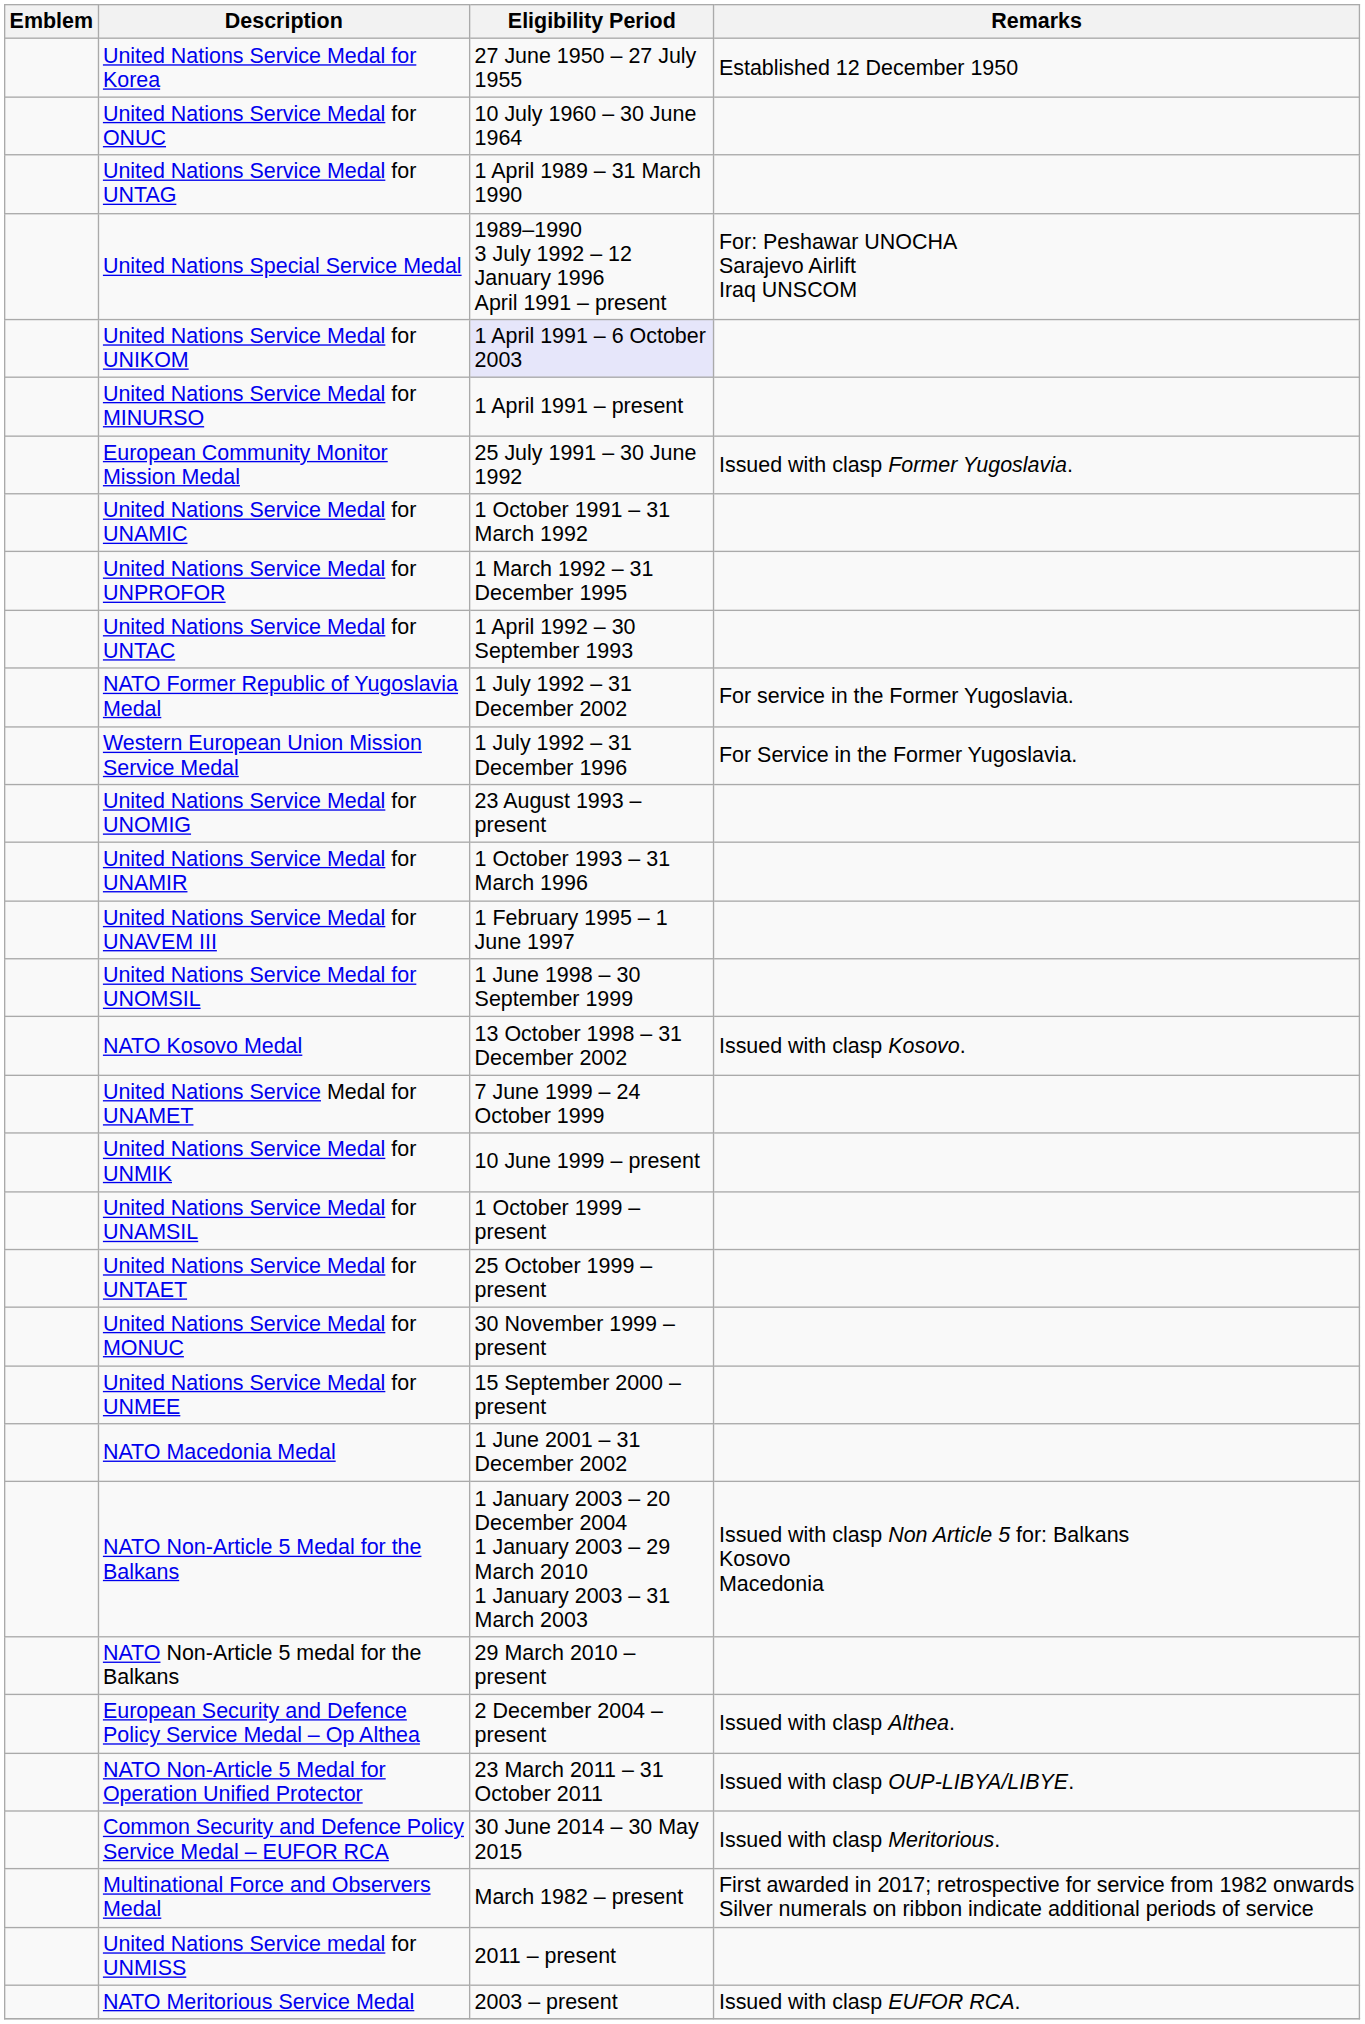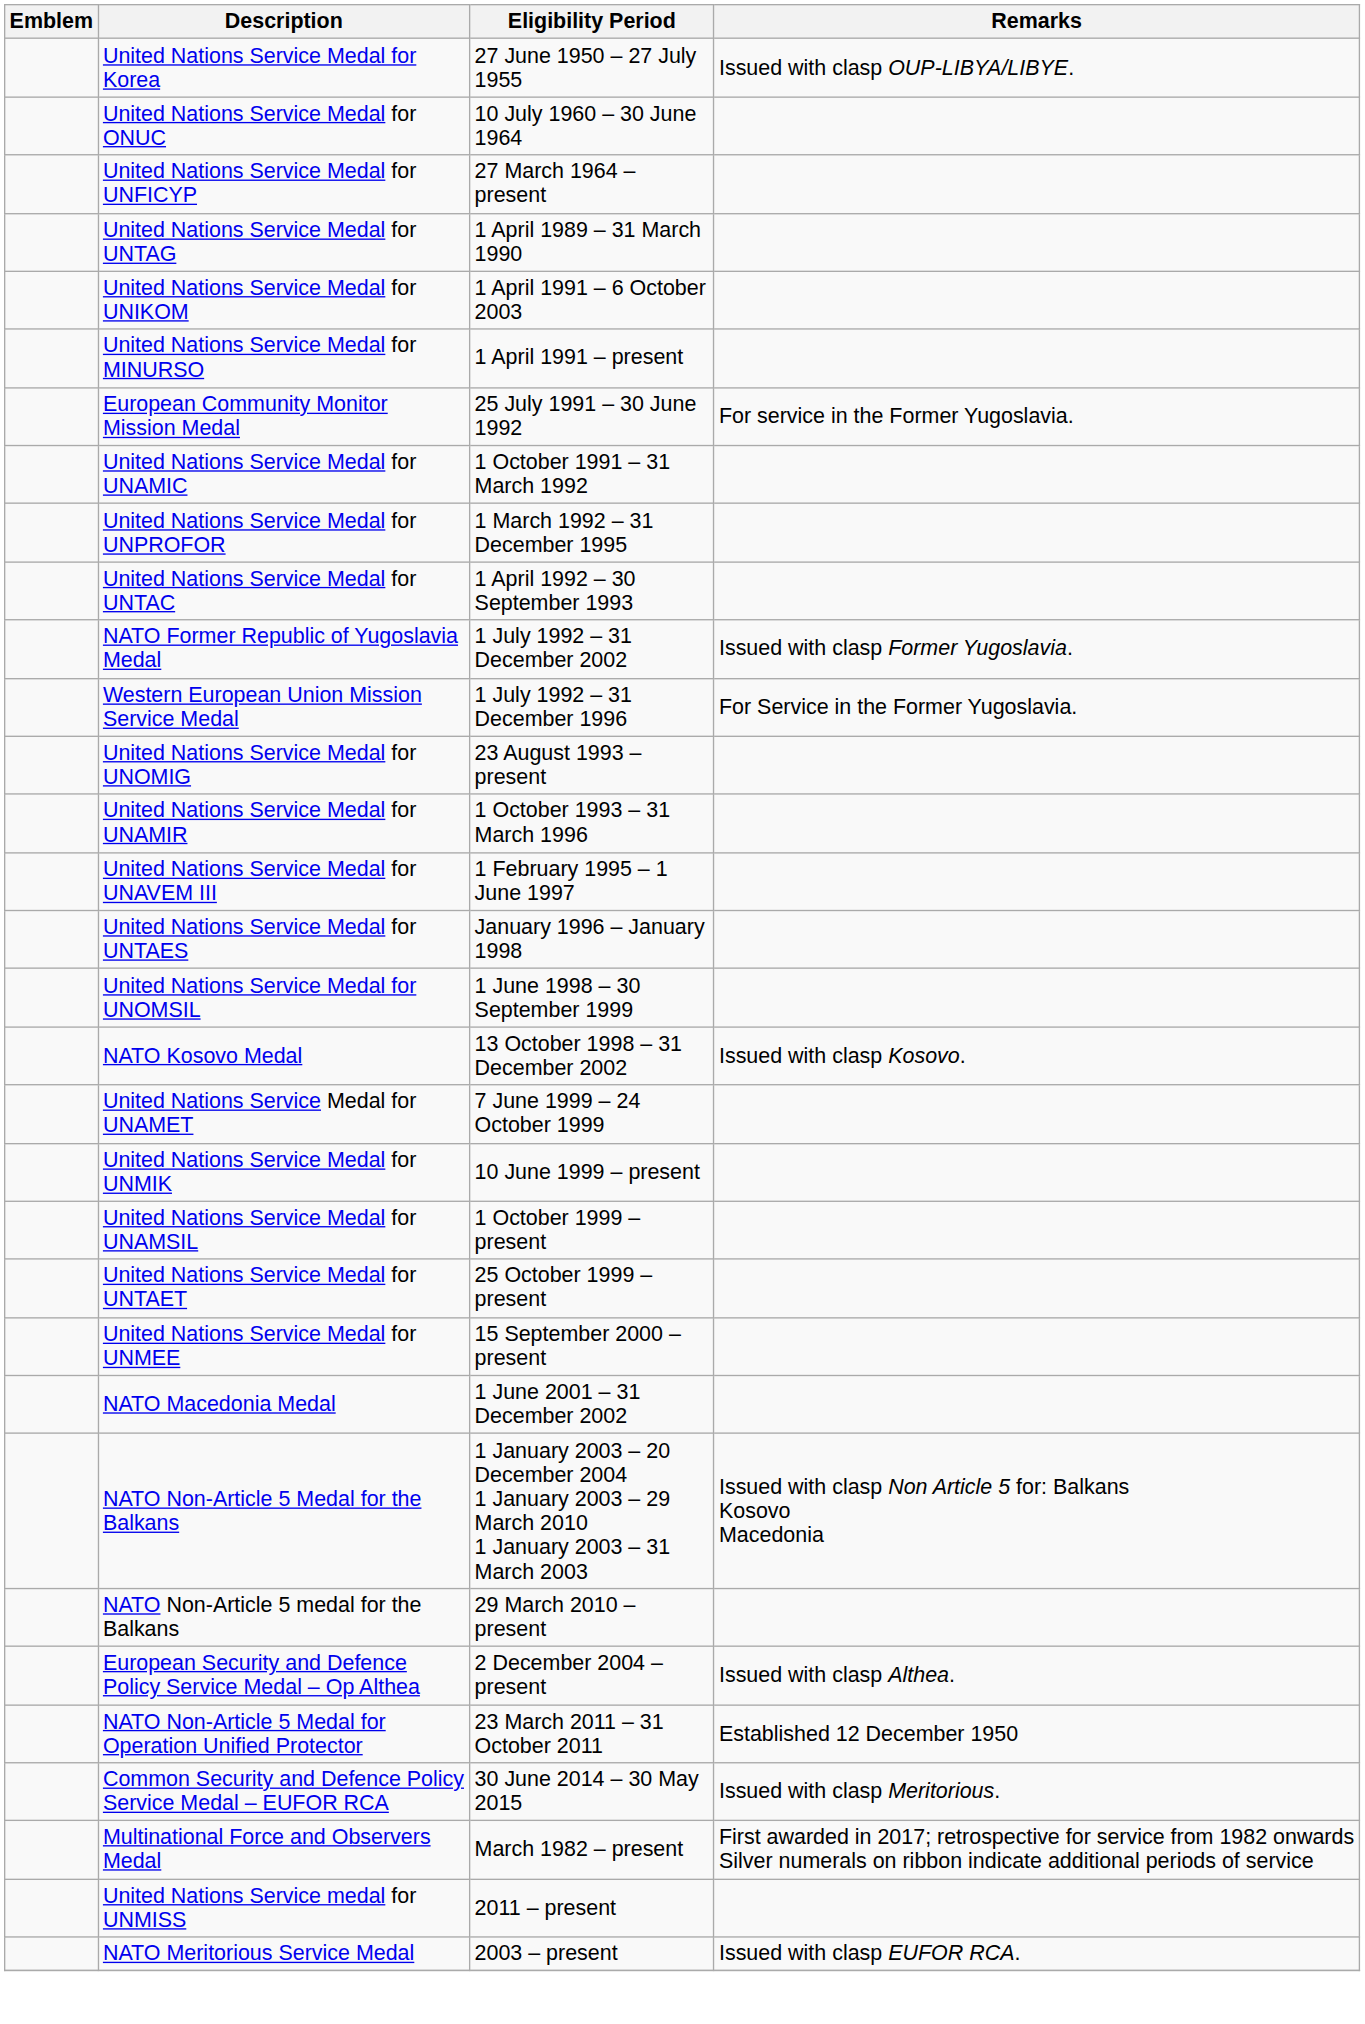 <table class="wikitable">
 <tr>
 <th width= "60">Emblem</th>
 <th width= "270">Description</th>
 <th width= "175">Eligibility Period</th>
 <th>Remarks</th>
 </tr>
 <tr>
 <td></td>
 <td><a href='#'>United Nations Service Medal for Korea</a></td>
 <td>27 June 1950 – 27 July 1955</td>
-<td>Established 12 December 1950</td>
+<td>Issued with clasp <em>OUP-LIBYA/LIBYE</em>.</td>
 </tr>
 <tr>
 <td></td>
 <td><a href='#'>United Nations Service Medal</a> for <a href='#'>ONUC</a></td>
 <td>10 July 1960 – 30 June 1964</td>
+<td></td>
+</tr>
+<tr>
+<td></td>
+<td><a href='#'>United Nations Service Medal</a> for <a href='#'>UNFICYP</a></td>
+<td>27 March 1964 – present</td>
 <td></td>
 </tr>
 <tr>
 <td></td>
 <td><a href='#'>United Nations Service Medal</a> for <a href='#'>UNTAG</a></td>
 <td>1 April 1989 – 31 March 1990</td>
 <td></td>
 </tr>
 <tr>
 <td></td>
-<td><a href='#'>United Nations Special Service Medal</a></td>
-<td>1989–1990<br>3 July 1992 – 12 January 1996<br>April 1991 – present</td>
-<td>For: Peshawar UNOCHA<br>Sarajevo Airlift<br>Iraq UNSCOM</td>
-</tr>
-<tr>
-<td></td>
 <td><a href='#'>United Nations Service Medal</a> for <a href='#'>UNIKOM</a></td>
-<td style="background: lavender;">1 April 1991 – 6 October 2003</td>
+<td>1 April 1991 – 6 October 2003</td>
 <td></td>
 </tr>
 <tr>
 <td></td>
 <td><a href='#'>United Nations Service Medal</a> for <a href='#'>MINURSO</a></td>
 <td>1 April 1991 – present</td>
 <td></td>
 </tr>
 <tr>
 <td></td>
 <td><a href='#'>European Community Monitor Mission Medal</a></td>
 <td>25 July 1991 – 30 June 1992</td>
-<td>Issued with clasp <em>Former Yugoslavia</em>.</td>
+<td>For service in the Former Yugoslavia.</td>
 </tr>
 <tr>
 <td></td>
 <td><a href='#'>United Nations Service Medal</a> for <a href='#'>UNAMIC</a></td>
 <td>1 October 1991 – 31 March 1992</td>
 <td></td>
 </tr>
 <tr>
 <td></td>
 <td><a href='#'>United Nations Service Medal</a> for <a href='#'>UNPROFOR</a></td>
 <td>1 March 1992 – 31 December 1995</td>
 <td></td>
 </tr>
 <tr>
 <td></td>
 <td><a href='#'>United Nations Service Medal</a> for <a href='#'>UNTAC</a></td>
 <td>1 April 1992 – 30 September 1993</td>
 <td></td>
 </tr>
 <tr>
 <td></td>
 <td><a href='#'>NATO Former Republic of Yugoslavia Medal</a></td>
 <td>1 July 1992 – 31 December 2002</td>
-<td>For service in the Former Yugoslavia.</td>
+<td>Issued with clasp <em>Former Yugoslavia</em>.</td>
 </tr>
 <tr>
 <td></td>
 <td><a href='#'>Western European Union Mission Service Medal</a></td>
 <td>1 July 1992 – 31 December 1996</td>
 <td>For Service in the Former Yugoslavia.</td>
 </tr>
 <tr>
 <td></td>
 <td><a href='#'>United Nations Service Medal</a> for <a href='#'>UNOMIG</a></td>
 <td>23 August 1993 – present</td>
 <td></td>
 </tr>
 <tr>
 <td></td>
 <td><a href='#'>United Nations Service Medal</a> for <a href='#'>UNAMIR</a></td>
 <td>1 October 1993 – 31 March 1996</td>
 <td></td>
 </tr>
 <tr>
 <td></td>
 <td><a href='#'>United Nations Service Medal</a> for <a href='#'>UNAVEM III</a></td>
 <td>1 February 1995 – 1 June 1997</td>
+<td></td>
+</tr>
+<tr>
+<td></td>
+<td><a href='#'>United Nations Service Medal</a> for <a href='#'>UNTAES</a></td>
+<td>January 1996 – January 1998</td>
 <td></td>
 </tr>
 <tr>
 <td></td>
 <td><a href='#'>United Nations Service Medal for UNOMSIL</a></td>
 <td>1 June 1998 – 30 September 1999</td>
 <td></td>
 </tr>
 <tr>
 <td></td>
 <td><a href='#'>NATO Kosovo Medal</a></td>
 <td>13 October 1998 – 31 December 2002</td>
 <td>Issued with clasp <em>Kosovo</em>.</td>
 </tr>
 <tr>
 <td></td>
 <td><a href='#'>United Nations Service</a> Medal for <a href='#'>UNAMET</a></td>
 <td>7 June 1999 – 24 October 1999</td>
 <td></td>
 </tr>
 <tr>
 <td></td>
 <td><a href='#'>United Nations Service Medal</a> for <a href='#'>UNMIK</a></td>
 <td>10 June 1999 – present</td>
 <td></td>
 </tr>
 <tr>
 <td></td>
 <td><a href='#'>United Nations Service Medal</a> for <a href='#'>UNAMSIL</a></td>
 <td>1 October 1999 – present</td>
 <td></td>
 </tr>
 <tr>
 <td></td>
 <td><a href='#'>United Nations Service Medal</a> for <a href='#'>UNTAET</a></td>
 <td>25 October 1999 – present</td>
 <td></td>
 </tr>
 <tr>
 <td></td>
-<td><a href='#'>United Nations Service Medal</a> for <a href='#'>MONUC</a></td>
-<td>30 November 1999 – present</td>
-<td></td>
-</tr>
-<tr>
-<td></td>
 <td><a href='#'>United Nations Service Medal</a> for <a href='#'>UNMEE</a></td>
 <td>15 September 2000 – present</td>
 <td></td>
 </tr>
 <tr>
 <td></td>
 <td><a href='#'>NATO Macedonia Medal</a></td>
 <td>1 June 2001 – 31 December 2002</td>
 <td></td>
 </tr>
 <tr>
 <td></td>
 <td><a href='#'>NATO Non-Article 5 Medal for the Balkans</a></td>
 <td>1 January 2003 – 20 December 2004<br>1 January 2003 – 29 March 2010<br>1 January 2003 – 31 March 2003</td>
 <td>Issued with clasp <em>Non Article 5</em> for: Balkans<br>Kosovo<br>Macedonia</td>
 </tr>
 <tr>
 <td></td>
 <td><a href='#'>NATO</a> Non-Article 5 medal for the Balkans</td>
 <td>29 March 2010 – present</td>
 <td></td>
 </tr>
 <tr>
 <td></td>
 <td><a href='#'>European Security and Defence Policy Service Medal – Op Althea</a></td>
 <td>2 December 2004 – present</td>
 <td>Issued with clasp <em>Althea</em>.</td>
 </tr>
 <tr>
 <td></td>
 <td><a href='#'>NATO Non-Article 5 Medal for Operation Unified Protector</a></td>
 <td>23 March 2011 – 31 October 2011</td>
-<td>Issued with clasp <em>OUP-LIBYA/LIBYE</em>.</td>
+<td>Established 12 December 1950</td>
 </tr>
 <tr>
 <td></td>
 <td><a href='#'>Common Security and Defence Policy Service Medal – EUFOR RCA</a></td>
 <td>30 June 2014 – 30 May 2015</td>
 <td>Issued with clasp <em>Meritorious</em>.</td>
 </tr>
 <tr>
 <td></td>
 <td><a href='#'>Multinational Force and Observers Medal</a></td>
 <td>March 1982 – present</td>
 <td>First awarded in 2017; retrospective for service from 1982 onwards<br>Silver numerals on ribbon indicate additional periods of service</td>
 </tr>
 <tr>
 <td></td>
 <td><a href='#'>United Nations Service medal</a> for <a href='#'>UNMISS</a></td>
 <td>2011 – present</td>
 </tr>
 <tr>
 <td></td>
 <td><a href='#'>NATO Meritorious Service Medal</a></td>
 <td>2003 – present</td>
 <td>Issued with clasp <em>EUFOR RCA</em>.</td>
 </tr>
 <tr>
 </tr>
 </table>
